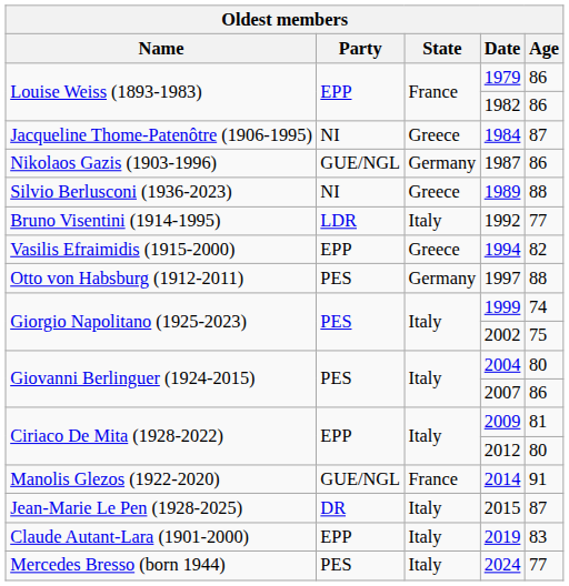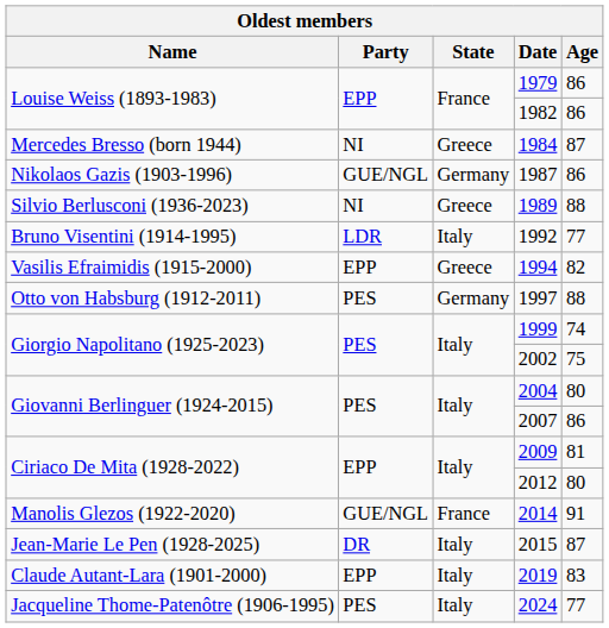 <table class="wikitable" style="float:right">
 <tr>
 <th colspan=5>Oldest members</th>
 </tr>
 <tr>
 <th>Name</th>
 <th>Party</th>
 <th>State</th>
 <th>Date</th>
 <th>Age</th>
 </tr>
 <tr>
 <td rowspan=2><a href='#'>Louise Weiss</a> (1893-1983)</td>
 <td rowspan=2><a href='#'>EPP</a></td>
 <td rowspan=2>France</td>
 <td><a href='#'>1979</a></td>
 <td>86</td>
 </tr>
 <tr>
 <td>1982</td>
 <td>86</td>
 </tr>
 <tr>
-<td><a href='#'>Jacqueline Thome-Patenôtre</a> (1906-1995)</td>
+<td><a href='#'>Mercedes Bresso</a> (born 1944)</td>
 <td>NI</td>
 <td>Greece</td>
 <td><a href='#'>1984</a></td>
 <td>87</td>
 </tr>
 <tr>
 <td><a href='#'>Nikolaos Gazis</a> (1903-1996)</td>
 <td>GUE/NGL</td>
 <td>Germany</td>
 <td>1987</td>
 <td>86</td>
 </tr>
 <tr>
 <td><a href='#'>Silvio Berlusconi</a> (1936-2023)</td>
 <td>NI</td>
 <td>Greece</td>
 <td><a href='#'>1989</a></td>
 <td>88</td>
 </tr>
 <tr>
 <td><a href='#'>Bruno Visentini</a> (1914-1995)</td>
 <td><a href='#'>LDR</a></td>
 <td>Italy</td>
 <td>1992</td>
 <td>77</td>
 </tr>
 <tr>
 <td><a href='#'>Vasilis Efraimidis</a> (1915-2000)</td>
 <td>EPP</td>
 <td>Greece</td>
 <td><a href='#'>1994</a></td>
 <td>82</td>
 </tr>
 <tr>
 <td><a href='#'>Otto von Habsburg</a> (1912-2011)</td>
 <td>PES</td>
 <td>Germany</td>
 <td>1997</td>
 <td>88</td>
 </tr>
 <tr>
 <td rowspan=2><a href='#'>Giorgio Napolitano</a> (1925-2023)</td>
 <td rowspan=2><a href='#'>PES</a></td>
 <td rowspan=2>Italy</td>
 <td><a href='#'>1999</a></td>
 <td>74</td>
 </tr>
 <tr>
 <td>2002</td>
 <td>75</td>
 </tr>
 <tr>
 <td rowspan=2><a href='#'>Giovanni Berlinguer</a> (1924-2015)</td>
 <td rowspan=2>PES</td>
 <td rowspan=2>Italy</td>
 <td><a href='#'>2004</a></td>
 <td>80</td>
 </tr>
 <tr>
 <td>2007</td>
 <td>86</td>
 </tr>
 <tr>
 <td rowspan=2><a href='#'>Ciriaco De Mita</a> (1928-2022)</td>
 <td rowspan=2>EPP</td>
 <td rowspan=2>Italy</td>
 <td><a href='#'>2009</a></td>
 <td>81</td>
 </tr>
 <tr>
 <td>2012</td>
 <td>80</td>
 </tr>
 <tr>
 <td><a href='#'>Manolis Glezos</a> (1922-2020)</td>
 <td>GUE/NGL</td>
 <td>France</td>
 <td><a href='#'>2014</a></td>
 <td>91</td>
 </tr>
 <tr>
 <td><a href='#'>Jean-Marie Le Pen</a> (1928-2025)</td>
 <td><a href='#'>DR</a></td>
 <td>Italy</td>
 <td>2015</td>
 <td>87</td>
 </tr>
 <tr>
 <td><a href='#'>Claude Autant-Lara</a> (1901-2000)</td>
 <td>EPP</td>
 <td>Italy</td>
 <td><a href='#'>2019</a></td>
 <td>83</td>
 </tr>
 <tr>
-<td><a href='#'>Mercedes Bresso</a> (born 1944)</td>
+<td><a href='#'>Jacqueline Thome-Patenôtre</a> (1906-1995)</td>
 <td>PES</td>
 <td>Italy</td>
 <td><a href='#'>2024</a></td>
 <td>77</td>
 </tr>
 </table>
